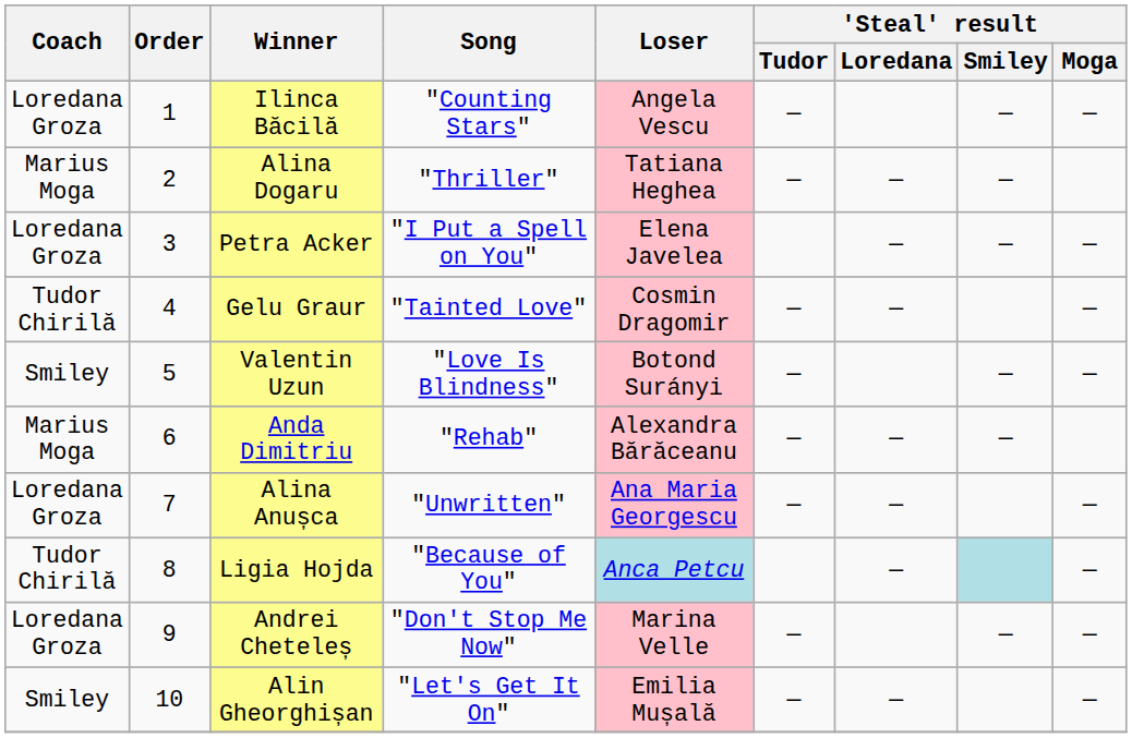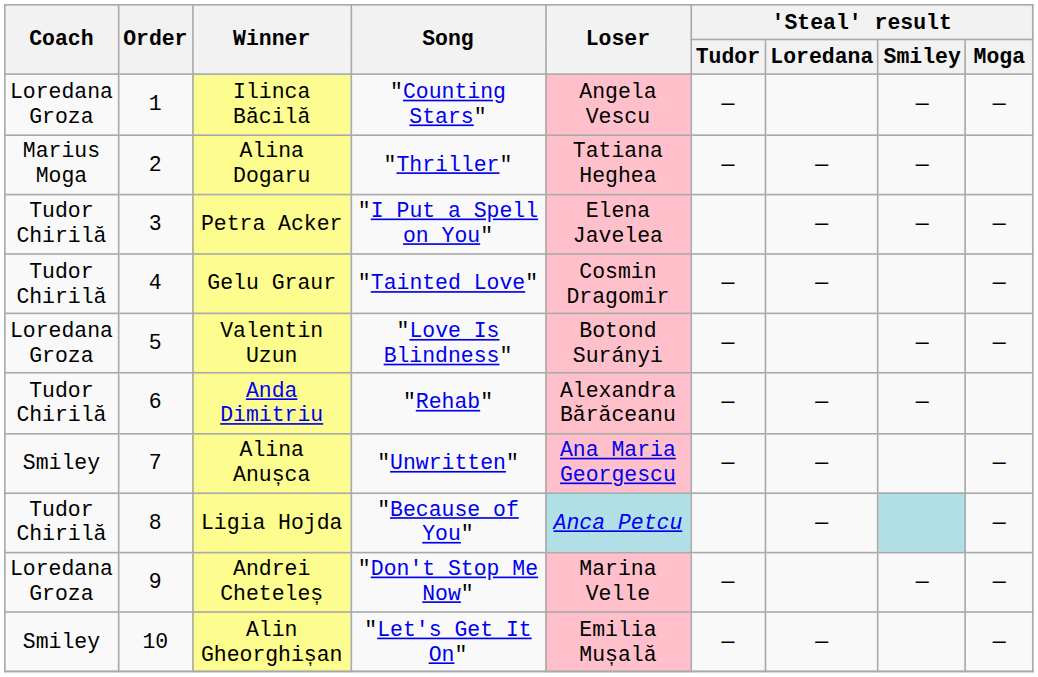 <table class="wikitable" style="text-align: center; width:100%;">
 <tr>
 <th rowspan="2" style="width:11%;">Coach</th>
 <th rowspan="2" style="width:05%;">Order</th>
 <th rowspan="2" style="width:16%;">Winner</th>
 <th rowspan="2" style="width:23%;">Song</th>
 <th rowspan="2" style="width:16%;">Loser</th>
 <th colspan="4" style="width:28%;">'Steal' result</th>
 </tr>
 <tr>
 <th style="width:07%;">Tudor</th>
 <th style="width:07%;">Loredana</th>
 <th style="width:07%;">Smiley</th>
 <th style="width:07%;">Moga</th>
 </tr>
 <tr>
 <td>Loredana Groza</td>
 <td>1</td>
 <td style="background:#FDFC8F;">Ilinca Băcilă</td>
 <td>"<a href='#'>Counting Stars</a>"</td>
 <td style="background:pink;">Angela Vescu</td>
 <td>—</td>
 <td></td>
 <td>—</td>
 <td>—</td>
 </tr>
 <tr>
 <td>Marius Moga</td>
 <td>2</td>
 <td style="background:#FDFC8F;">Alina Dogaru</td>
 <td>"<a href='#'>Thriller</a>"</td>
 <td style="background:pink;">Tatiana Heghea</td>
 <td>—</td>
 <td>—</td>
 <td>—</td>
 <td></td>
 </tr>
 <tr>
-<td>Loredana Groza</td>
+<td>Tudor Chirilă</td>
 <td>3</td>
 <td style="background:#FDFC8F;">Petra Acker</td>
 <td>"<a href='#'>I Put a Spell on You</a>"</td>
 <td style="background:pink;">Elena Javelea</td>
 <td></td>
 <td>—</td>
 <td>—</td>
 <td>—</td>
 </tr>
 <tr>
 <td>Tudor Chirilă</td>
 <td>4</td>
 <td style="background:#FDFC8F;">Gelu Graur</td>
 <td>"<a href='#'>Tainted Love</a>"</td>
 <td style="background:pink;">Cosmin Dragomir</td>
 <td>—</td>
 <td>—</td>
 <td></td>
 <td>—</td>
 </tr>
 <tr>
-<td>Smiley</td>
+<td>Loredana Groza</td>
 <td>5</td>
 <td style="background:#FDFC8F;">Valentin Uzun</td>
 <td>"<a href='#'>Love Is Blindness</a>"</td>
 <td style="background:pink;">Botond Surányi</td>
 <td>—</td>
 <td></td>
 <td>—</td>
 <td>—</td>
 </tr>
 <tr>
-<td>Marius Moga</td>
+<td>Tudor Chirilă</td>
 <td>6</td>
 <td style="background:#FDFC8F;"><a href='#'>Anda Dimitriu</a></td>
 <td>"<a href='#'>Rehab</a>"</td>
 <td style="background:pink;">Alexandra Bărăceanu</td>
 <td>—</td>
 <td>—</td>
 <td>—</td>
 <td></td>
 </tr>
 <tr>
-<td>Loredana Groza</td>
+<td>Smiley</td>
 <td>7</td>
 <td style="background:#FDFC8F;">Alina Anușca</td>
 <td>"<a href='#'>Unwritten</a>"</td>
 <td style="background:pink;"><a href='#'>Ana Maria Georgescu</a></td>
 <td>—</td>
 <td>—</td>
 <td></td>
 <td>—</td>
 </tr>
 <tr>
 <td>Tudor Chirilă</td>
 <td>8</td>
 <td style="background:#FDFC8F;">Ligia Hojda</td>
 <td>"<a href='#'>Because of You</a>"</td>
 <td style="background:#B0E0E6;font-style:italic"><a href='#'>Anca Petcu</a></td>
 <td></td>
 <td>—</td>
 <td style="background:#B0E0E6;"><strong></strong></td>
 <td>—</td>
 </tr>
 <tr>
 <td>Loredana Groza</td>
 <td>9</td>
 <td style="background:#FDFC8F;">Andrei Cheteleș</td>
 <td>"<a href='#'>Don't Stop Me Now</a>"</td>
 <td style="background:pink;">Marina Velle</td>
 <td>—</td>
 <td></td>
 <td>—</td>
 <td>—</td>
 </tr>
 <tr>
 <td>Smiley</td>
 <td>10</td>
 <td style="background:#FDFC8F;">Alin Gheorghișan</td>
 <td>"<a href='#'>Let's Get It On</a>"</td>
 <td style="background:pink;">Emilia Mușală</td>
 <td>—</td>
 <td>—</td>
 <td></td>
 <td>—</td>
 </tr>
 <tr>
 </tr>
 </table>
